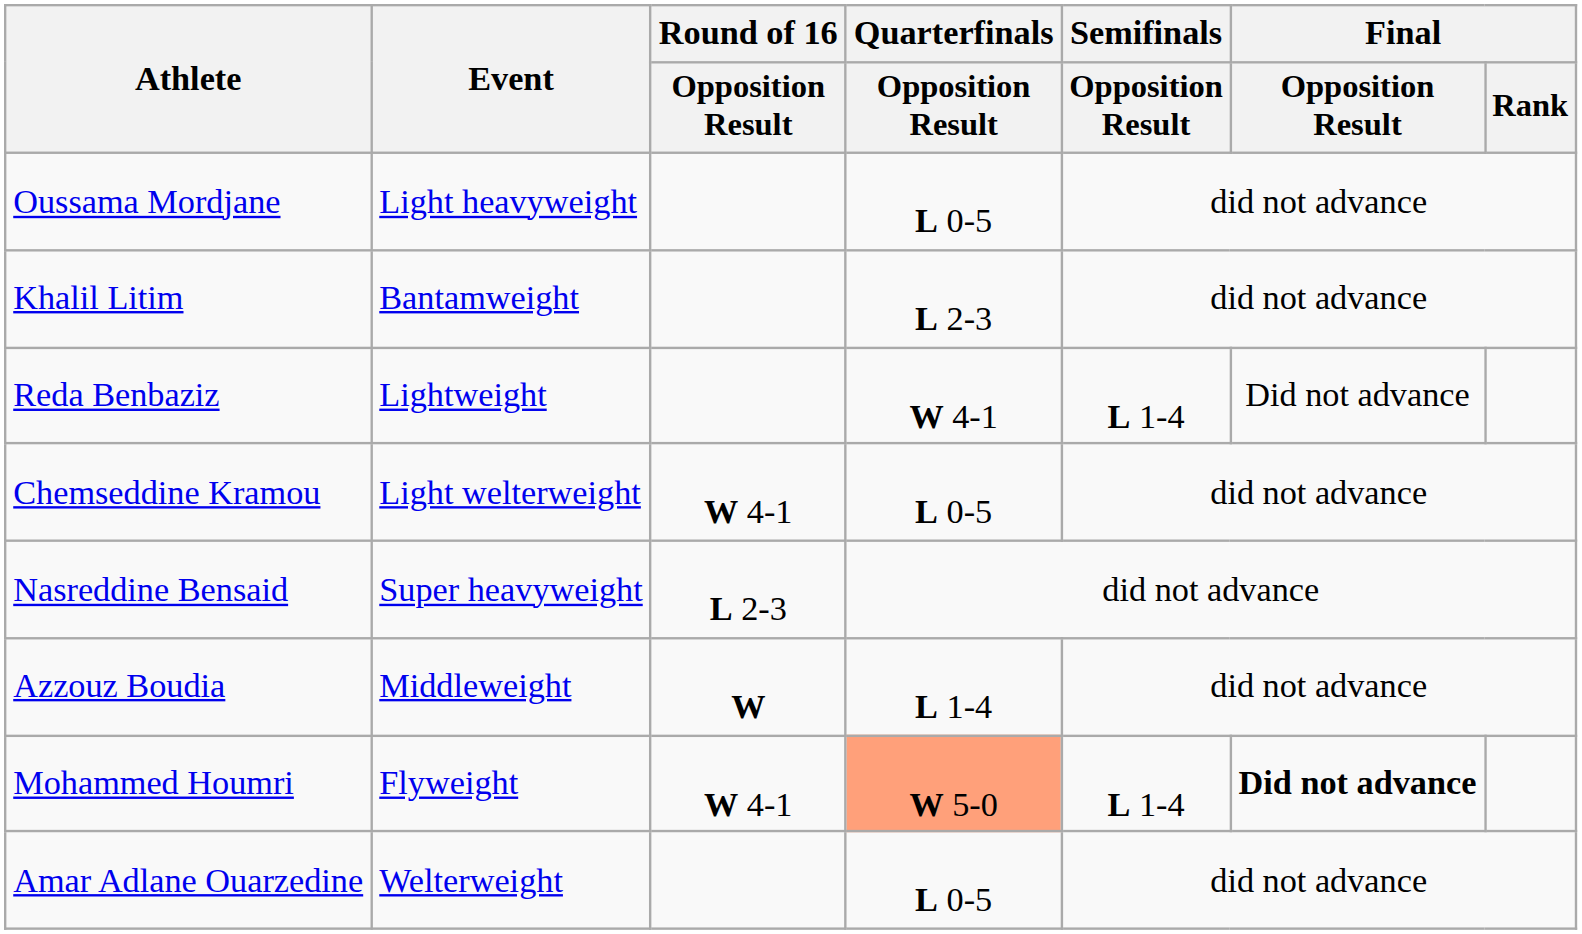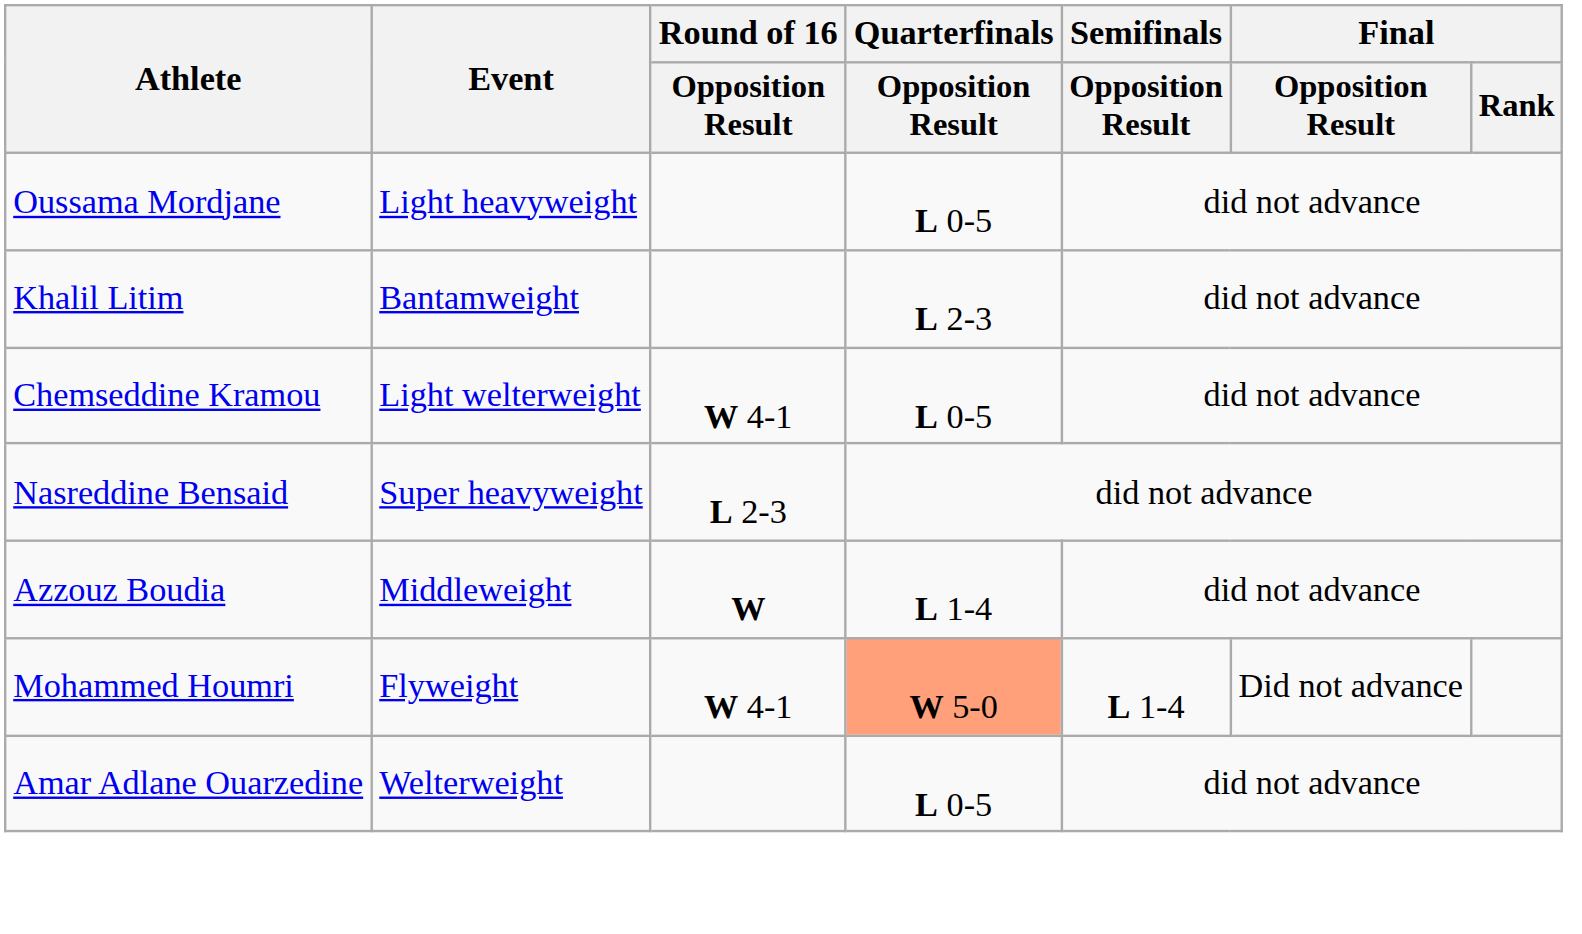 <table class="wikitable" style="font-size:90%">
 <tr>
 <th rowspan=2>Athlete</th>
 <th rowspan=2>Event</th>
 <th>Round of 16</th>
 <th>Quarterfinals</th>
 <th>Semifinals</th>
 <th colspan=2>Final</th>
 </tr>
 <tr style="font-size:95%">
 <th>Opposition<br>Result</th>
 <th>Opposition<br>Result</th>
 <th>Opposition<br>Result</th>
 <th>Opposition<br>Result</th>
 <th>Rank</th>
 </tr>
 <tr align=center>
 <td align=left><a href='#'>Oussama Mordjane</a></td>
 <td align=left><a href='#'>Light heavyweight</a></td>
 <td></td>
 <td><br><strong>L</strong> 0-5</td>
 <td colspan=3>did not advance</td>
 </tr>
 <tr align=center>
 <td align=left><a href='#'>Khalil Litim</a></td>
 <td align=left><a href='#'>Bantamweight</a></td>
 <td></td>
 <td><br><strong>L</strong> 2-3</td>
 <td colspan=3>did not advance</td>
 </tr>
 <tr align=center>
-<td align=left><a href='#'>Reda Benbaziz</a></td>
-<td align=left><a href='#'>Lightweight</a></td>
-<td></td>
-<td><br><strong>W</strong> 4-1</td>
-<td><br><strong>L</strong> 1-4</td>
-<td>Did not advance</td>
-<td></td>
-</tr>
-<tr align=center>
 <td align=left><a href='#'>Chemseddine Kramou</a></td>
 <td align=left><a href='#'>Light welterweight</a></td>
 <td><br><strong>W</strong> 4-1</td>
 <td><br><strong>L</strong> 0-5</td>
 <td colspan=3>did not advance</td>
 </tr>
 <tr align=center>
 <td align=left><a href='#'>Nasreddine Bensaid</a></td>
 <td align=left><a href='#'>Super heavyweight</a></td>
 <td><br><strong>L</strong> 2-3</td>
 <td colspan=4>did not advance</td>
 </tr>
 <tr align=center>
 <td align=left><a href='#'>Azzouz Boudia</a></td>
 <td align=left><a href='#'>Middleweight</a></td>
 <td><br><strong>W</strong> </td>
 <td><br><strong>L</strong> 1-4</td>
 <td colspan=3>did not advance</td>
 </tr>
 <tr align=center>
 <td align=left><a href='#'>Mohammed Houmri</a></td>
 <td align=left><a href='#'>Flyweight</a></td>
 <td><br><strong>W</strong> 4-1</td>
 <td style="background: lightsalmon;"><br><strong>W</strong> 5-0</td>
 <td><br><strong>L</strong> 1-4</td>
-<td><strong>Did not advance</strong></td>
+<td>Did not advance</td>
 <td></td>
 </tr>
 <tr align=center>
 <td align=left><a href='#'>Amar Adlane Ouarzedine</a></td>
 <td align=left><a href='#'>Welterweight</a></td>
 <td></td>
 <td><br><strong>L</strong> 0-5</td>
 <td colspan=3>did not advance</td>
 </tr>
 </table>
